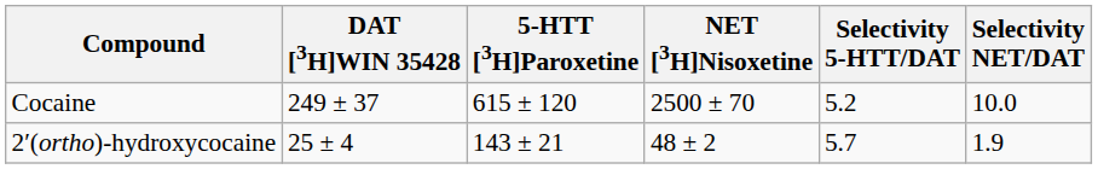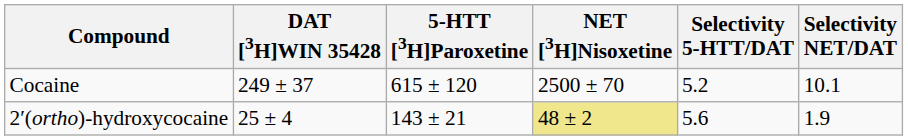 <table class="wikitable sortable">
 <tr>
 <th>Compound</th>
 <th>DAT<br>[<sup>3</sup>H]WIN 35428</th>
 <th>5-HTT<br>[<sup>3</sup>H]Paroxetine</th>
 <th>NET<br>[<sup>3</sup>H]Nisoxetine</th>
 <th>Selectivity<br>5-HTT/DAT</th>
 <th>Selectivity<br>NET/DAT</th>
 </tr>
 <tr>
 <td>Cocaine</td>
 <td>249 ± 37</td>
 <td>615 ± 120</td>
 <td>2500 ± 70</td>
 <td>5.2</td>
-<td>10.0</td>
+<td>10.1</td>
 </tr>
 <tr>
 <td>2′(<em>ortho</em>)-hydroxycocaine</td>
 <td>25 ± 4</td>
 <td>143 ± 21</td>
-<td>48 ± 2</td>
-<td>5.7</td>
+<td style="background: khaki;">48 ± 2</td>
+<td>5.6</td>
 <td>1.9</td>
 </tr>
 </table>
